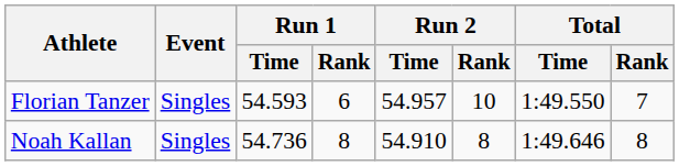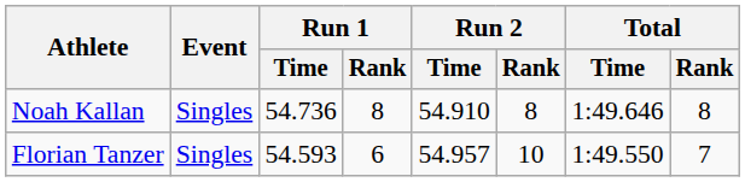 <table class="wikitable" style="font-size:90%">
 <tr>
 <th rowspan="2">Athlete</th>
 <th rowspan="2">Event</th>
 <th colspan="2">Run 1</th>
 <th colspan="2">Run 2</th>
 <th colspan="2">Total</th>
 </tr>
 <tr style="font-size:95%">
 <th>Time</th>
 <th>Rank</th>
 <th>Time</th>
 <th>Rank</th>
 <th>Time</th>
 <th>Rank</th>
 </tr>
 <tr align=center>
+<td align=left><a href='#'>Noah Kallan</a></td>
+<td align=left><a href='#'>Singles</a></td>
+<td>54.736</td>
+<td>8</td>
+<td>54.910</td>
+<td>8</td>
+<td>1:49.646</td>
+<td>8</td>
+</tr>
+<tr align=center>
 <td align=left><a href='#'>Florian Tanzer</a></td>
 <td align=left><a href='#'>Singles</a></td>
 <td>54.593</td>
 <td>6</td>
 <td>54.957</td>
 <td>10</td>
 <td>1:49.550</td>
 <td>7</td>
 </tr>
-<tr align=center>
-<td align=left><a href='#'>Noah Kallan</a></td>
-<td align=left><a href='#'>Singles</a></td>
-<td>54.736</td>
-<td>8</td>
-<td>54.910</td>
-<td>8</td>
-<td>1:49.646</td>
-<td>8</td>
-</tr>
 </table>
